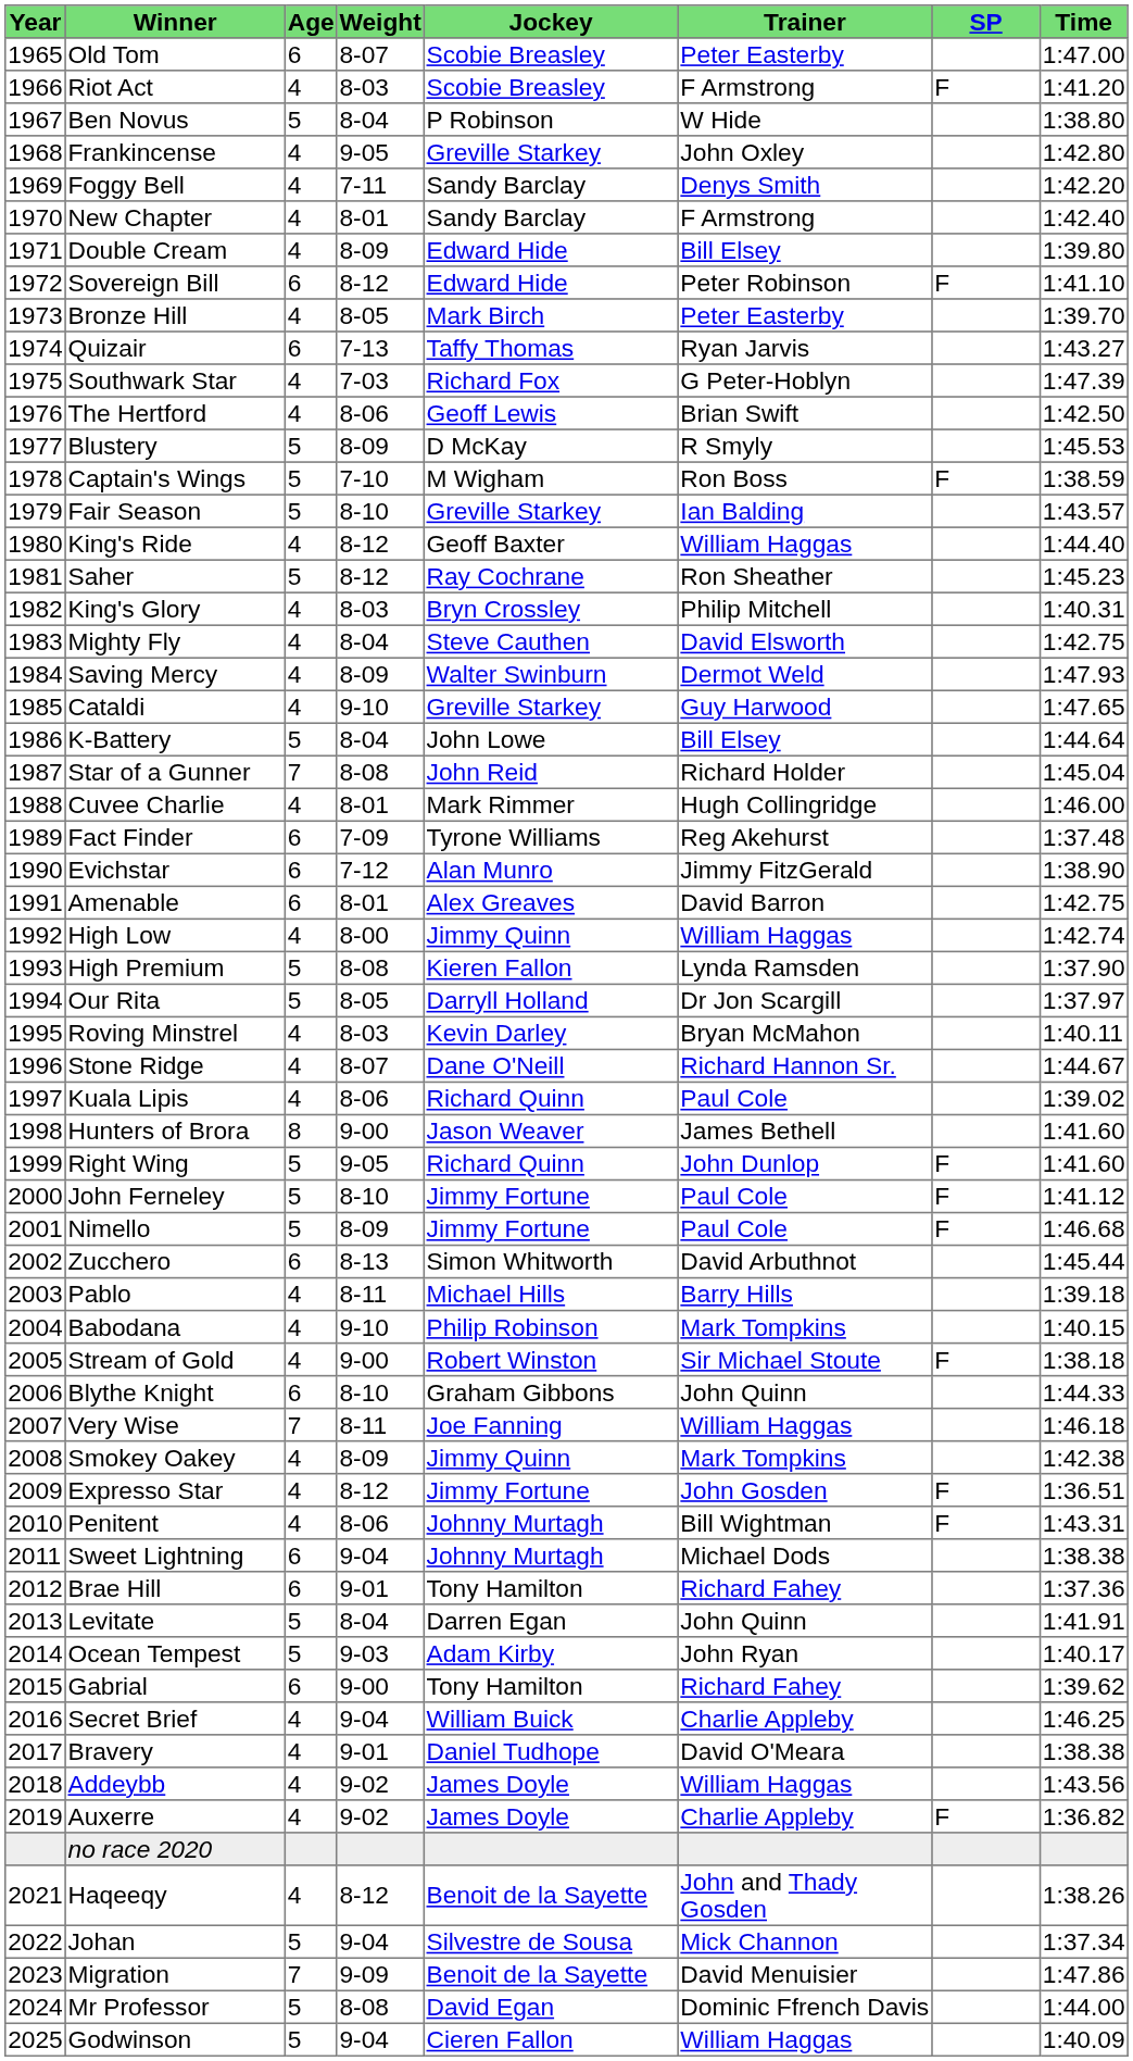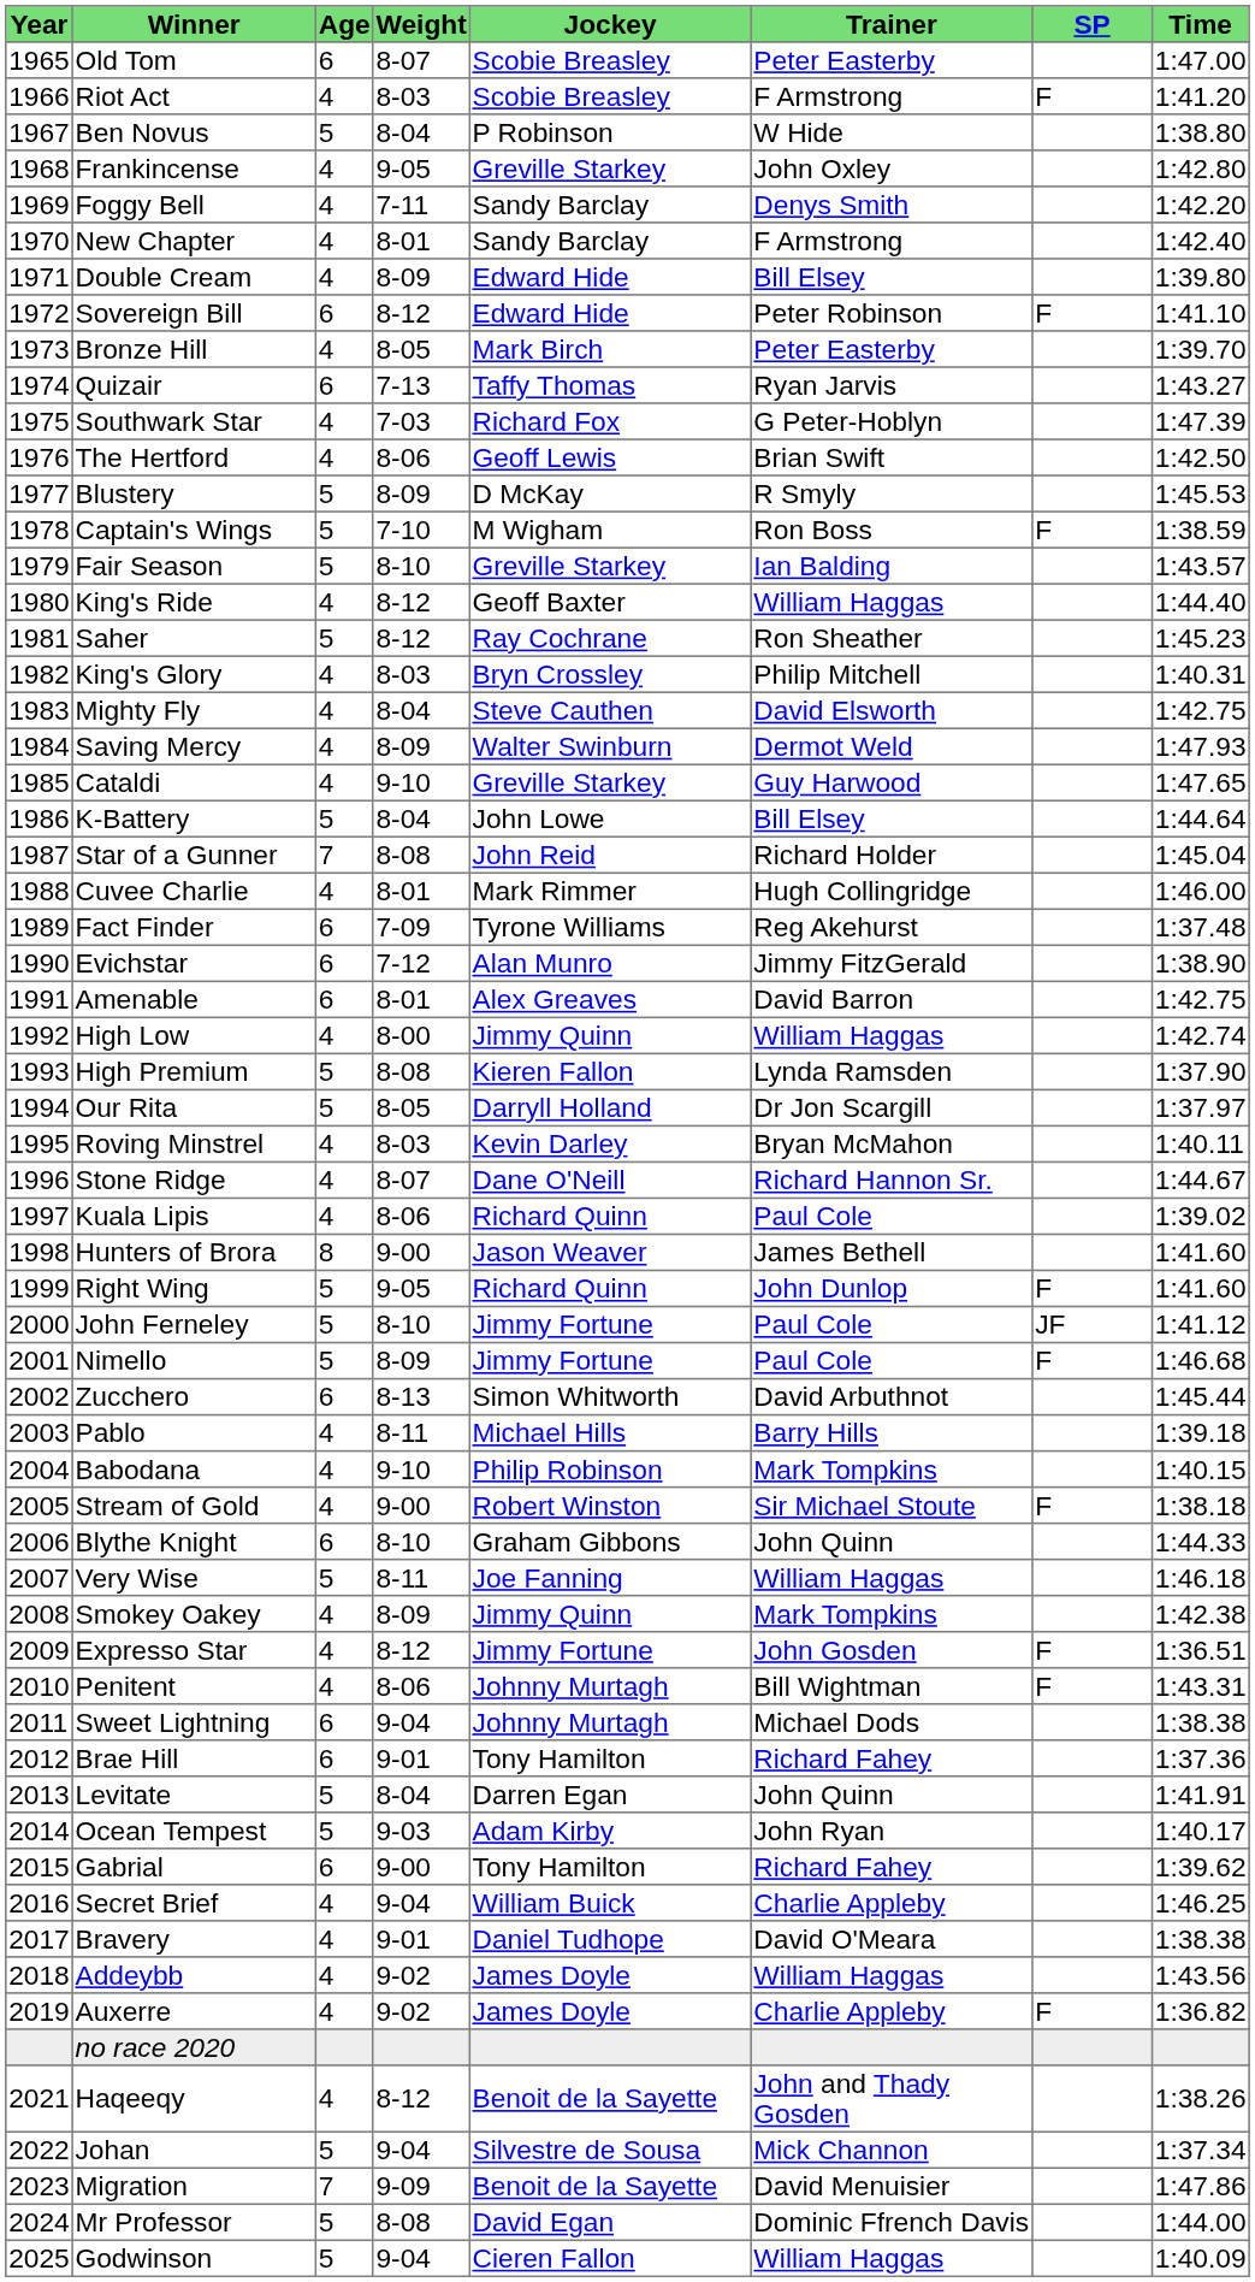 <table class = "sortable" | border="1" style="border-collapse: collapse; font-size:90%">
 <tr bgcolor="#77dd77" align="center">
 <th>Year</th>
 <th>Winner</th>
 <th>Age</th>
 <th>Weight</th>
 <th>Jockey</th>
 <th>Trainer</th>
 <th><a href='#'>SP</a></th>
 <th>Time</th>
 </tr>
 <tr>
 <td>1965</td>
 <td width=125px>Old Tom</td>
 <td>6</td>
 <td>8-07</td>
 <td width = 145px><a href='#'>Scobie Breasley</a></td>
 <td width = 145px><a href='#'>Peter Easterby</a></td>
 <td width = 60px></td>
 <td>1:47.00</td>
 </tr>
 <tr>
 <td>1966</td>
 <td>Riot Act</td>
 <td>4</td>
 <td>8-03</td>
 <td><a href='#'>Scobie Breasley</a></td>
 <td>F Armstrong</td>
 <td> F</td>
 <td>1:41.20</td>
 </tr>
 <tr>
 <td>1967</td>
 <td>Ben Novus</td>
 <td>5</td>
 <td>8-04</td>
 <td>P Robinson</td>
 <td>W Hide</td>
 <td></td>
 <td>1:38.80</td>
 </tr>
 <tr>
 <td>1968</td>
 <td>Frankincense</td>
 <td>4</td>
 <td>9-05</td>
 <td><a href='#'>Greville Starkey</a></td>
 <td>John Oxley</td>
 <td></td>
 <td>1:42.80</td>
 </tr>
 <tr>
 <td>1969</td>
 <td>Foggy Bell</td>
 <td>4</td>
 <td>7-11</td>
 <td>Sandy Barclay</td>
 <td><a href='#'>Denys Smith</a></td>
 <td></td>
 <td>1:42.20</td>
 </tr>
 <tr>
 <td>1970</td>
 <td>New Chapter</td>
 <td>4</td>
 <td>8-01</td>
 <td>Sandy Barclay</td>
 <td>F Armstrong</td>
 <td></td>
 <td>1:42.40</td>
 </tr>
 <tr>
 <td>1971</td>
 <td>Double Cream</td>
 <td>4</td>
 <td>8-09</td>
 <td><a href='#'>Edward Hide</a></td>
 <td><a href='#'>Bill Elsey</a></td>
 <td></td>
 <td>1:39.80</td>
 </tr>
 <tr>
 <td>1972</td>
 <td>Sovereign Bill</td>
 <td>6</td>
 <td>8-12</td>
 <td><a href='#'>Edward Hide</a></td>
 <td>Peter Robinson</td>
 <td> F</td>
 <td>1:41.10</td>
 </tr>
 <tr>
 <td>1973</td>
 <td>Bronze Hill</td>
 <td>4</td>
 <td>8-05</td>
 <td><a href='#'>Mark Birch</a></td>
 <td><a href='#'>Peter Easterby</a></td>
 <td></td>
 <td>1:39.70</td>
 </tr>
 <tr>
 <td>1974</td>
 <td>Quizair</td>
 <td>6</td>
 <td>7-13</td>
 <td><a href='#'>Taffy Thomas</a></td>
 <td>Ryan Jarvis</td>
 <td></td>
 <td>1:43.27</td>
 </tr>
 <tr>
 <td>1975</td>
 <td>Southwark Star</td>
 <td>4</td>
 <td>7-03</td>
 <td><a href='#'>Richard Fox</a></td>
 <td>G Peter-Hoblyn</td>
 <td></td>
 <td>1:47.39</td>
 </tr>
 <tr>
 <td>1976</td>
 <td>The Hertford</td>
 <td>4</td>
 <td>8-06</td>
 <td><a href='#'>Geoff Lewis</a></td>
 <td>Brian Swift</td>
 <td></td>
 <td>1:42.50</td>
 </tr>
 <tr>
 <td>1977</td>
 <td>Blustery</td>
 <td>5</td>
 <td>8-09</td>
 <td>D McKay</td>
 <td>R Smyly</td>
 <td></td>
 <td>1:45.53</td>
 </tr>
 <tr>
 <td>1978</td>
 <td>Captain's Wings</td>
 <td>5</td>
 <td>7-10</td>
 <td>M Wigham</td>
 <td>Ron Boss</td>
 <td> F</td>
 <td>1:38.59</td>
 </tr>
 <tr>
 <td>1979</td>
 <td>Fair Season</td>
 <td>5</td>
 <td>8-10</td>
 <td><a href='#'>Greville Starkey</a></td>
 <td><a href='#'>Ian Balding</a></td>
 <td></td>
 <td>1:43.57</td>
 </tr>
 <tr>
 <td>1980</td>
 <td>King's Ride</td>
 <td>4</td>
 <td>8-12</td>
 <td>Geoff Baxter</td>
 <td><a href='#'>William Haggas</a></td>
 <td></td>
 <td>1:44.40</td>
 </tr>
 <tr>
 <td>1981</td>
 <td>Saher</td>
 <td>5</td>
 <td>8-12</td>
 <td><a href='#'>Ray Cochrane</a></td>
 <td>Ron Sheather</td>
 <td></td>
 <td>1:45.23</td>
 </tr>
 <tr>
 <td>1982</td>
 <td>King's Glory</td>
 <td>4</td>
 <td>8-03</td>
 <td><a href='#'>Bryn Crossley</a></td>
 <td>Philip Mitchell</td>
 <td></td>
 <td>1:40.31</td>
 </tr>
 <tr>
 <td>1983</td>
 <td>Mighty Fly</td>
 <td>4</td>
 <td>8-04</td>
 <td><a href='#'>Steve Cauthen</a></td>
 <td><a href='#'>David Elsworth</a></td>
 <td></td>
 <td>1:42.75</td>
 </tr>
 <tr>
 <td>1984</td>
 <td>Saving Mercy</td>
 <td>4</td>
 <td>8-09</td>
 <td><a href='#'>Walter Swinburn</a></td>
 <td><a href='#'>Dermot Weld</a></td>
 <td></td>
 <td>1:47.93</td>
 </tr>
 <tr>
 <td>1985</td>
 <td>Cataldi</td>
 <td>4</td>
 <td>9-10</td>
 <td><a href='#'>Greville Starkey</a></td>
 <td><a href='#'>Guy Harwood</a></td>
 <td></td>
 <td>1:47.65</td>
 </tr>
 <tr>
 <td>1986</td>
 <td>K-Battery</td>
 <td>5</td>
 <td>8-04</td>
 <td>John Lowe</td>
 <td><a href='#'>Bill Elsey</a></td>
 <td></td>
 <td>1:44.64</td>
 </tr>
 <tr>
 <td>1987</td>
 <td>Star of a Gunner</td>
 <td>7</td>
 <td>8-08</td>
 <td><a href='#'>John Reid</a></td>
 <td>Richard Holder</td>
 <td></td>
 <td>1:45.04</td>
 </tr>
 <tr>
 <td>1988</td>
 <td>Cuvee Charlie</td>
 <td>4</td>
 <td>8-01</td>
 <td>Mark Rimmer</td>
 <td>Hugh Collingridge</td>
 <td></td>
 <td>1:46.00</td>
 </tr>
 <tr>
 <td>1989</td>
 <td>Fact Finder</td>
 <td>6</td>
 <td>7-09</td>
 <td>Tyrone Williams</td>
 <td>Reg Akehurst</td>
 <td></td>
 <td>1:37.48</td>
 </tr>
 <tr>
 <td>1990</td>
 <td>Evichstar</td>
 <td>6</td>
 <td>7-12</td>
 <td><a href='#'>Alan Munro</a></td>
 <td>Jimmy FitzGerald</td>
 <td></td>
 <td>1:38.90</td>
 </tr>
 <tr>
 <td>1991</td>
 <td>Amenable</td>
 <td>6</td>
 <td>8-01</td>
 <td><a href='#'>Alex Greaves</a></td>
 <td>David Barron</td>
 <td></td>
 <td>1:42.75</td>
 </tr>
 <tr>
 <td>1992</td>
 <td>High Low</td>
 <td>4</td>
 <td>8-00</td>
 <td><a href='#'>Jimmy Quinn</a></td>
 <td><a href='#'>William Haggas</a></td>
 <td></td>
 <td>1:42.74</td>
 </tr>
 <tr>
 <td>1993</td>
 <td>High Premium</td>
 <td>5</td>
 <td>8-08</td>
 <td><a href='#'>Kieren Fallon</a></td>
 <td>Lynda Ramsden</td>
 <td></td>
 <td>1:37.90</td>
 </tr>
 <tr>
 <td>1994</td>
 <td>Our Rita</td>
 <td>5</td>
 <td>8-05</td>
 <td><a href='#'>Darryll Holland</a></td>
 <td>Dr Jon Scargill</td>
 <td></td>
 <td>1:37.97</td>
 </tr>
 <tr>
 <td>1995</td>
 <td>Roving Minstrel</td>
 <td>4</td>
 <td>8-03</td>
 <td><a href='#'>Kevin Darley</a></td>
 <td>Bryan McMahon</td>
 <td></td>
 <td>1:40.11</td>
 </tr>
 <tr>
 <td>1996</td>
 <td>Stone Ridge</td>
 <td>4</td>
 <td>8-07</td>
 <td><a href='#'>Dane O'Neill</a></td>
 <td><a href='#'>Richard Hannon Sr.</a></td>
 <td></td>
 <td>1:44.67</td>
 </tr>
 <tr>
 <td>1997</td>
 <td>Kuala Lipis</td>
 <td>4</td>
 <td>8-06</td>
 <td><a href='#'>Richard Quinn</a></td>
 <td><a href='#'>Paul Cole</a></td>
 <td></td>
 <td>1:39.02</td>
 </tr>
 <tr>
 <td>1998</td>
 <td>Hunters of Brora</td>
 <td>8</td>
 <td>9-00</td>
 <td><a href='#'>Jason Weaver</a></td>
 <td>James Bethell</td>
 <td></td>
 <td>1:41.60</td>
 </tr>
 <tr>
 <td>1999</td>
 <td>Right Wing</td>
 <td>5</td>
 <td>9-05</td>
 <td><a href='#'>Richard Quinn</a></td>
 <td><a href='#'>John Dunlop</a></td>
 <td> F</td>
 <td>1:41.60</td>
 </tr>
 <tr>
 <td>2000</td>
 <td>John Ferneley</td>
 <td>5</td>
 <td>8-10</td>
 <td><a href='#'>Jimmy Fortune</a></td>
 <td><a href='#'>Paul Cole</a></td>
-<td> F</td>
+<td> JF</td>
 <td>1:41.12</td>
 </tr>
 <tr>
 <td>2001</td>
 <td>Nimello</td>
 <td>5</td>
 <td>8-09</td>
 <td><a href='#'>Jimmy Fortune</a></td>
 <td><a href='#'>Paul Cole</a></td>
 <td> F</td>
 <td>1:46.68</td>
 </tr>
 <tr>
 <td>2002</td>
 <td>Zucchero</td>
 <td>6</td>
 <td>8-13</td>
 <td>Simon Whitworth</td>
 <td>David Arbuthnot</td>
 <td></td>
 <td>1:45.44</td>
 </tr>
 <tr>
 <td>2003</td>
 <td>Pablo</td>
 <td>4</td>
 <td>8-11</td>
 <td><a href='#'>Michael Hills</a></td>
 <td><a href='#'>Barry Hills</a></td>
 <td></td>
 <td>1:39.18</td>
 </tr>
 <tr>
 <td>2004</td>
 <td>Babodana</td>
 <td>4</td>
 <td>9-10</td>
 <td><a href='#'>Philip Robinson</a></td>
 <td><a href='#'>Mark Tompkins</a></td>
 <td></td>
 <td>1:40.15</td>
 </tr>
 <tr>
 <td>2005</td>
 <td>Stream of Gold</td>
 <td>4</td>
 <td>9-00</td>
 <td><a href='#'>Robert Winston</a></td>
 <td><a href='#'>Sir Michael Stoute</a></td>
 <td> F</td>
 <td>1:38.18</td>
 </tr>
 <tr>
 <td>2006</td>
 <td>Blythe Knight </td>
 <td>6</td>
 <td>8-10</td>
 <td>Graham Gibbons</td>
 <td>John Quinn</td>
 <td></td>
 <td>1:44.33</td>
 </tr>
 <tr>
 <td>2007</td>
 <td>Very Wise </td>
-<td>7</td>
+<td>5</td>
 <td>8-11</td>
 <td><a href='#'>Joe Fanning</a></td>
 <td><a href='#'>William Haggas</a></td>
 <td></td>
 <td>1:46.18</td>
 </tr>
 <tr>
 <td>2008</td>
 <td>Smokey Oakey</td>
 <td>4</td>
 <td>8-09</td>
 <td><a href='#'>Jimmy Quinn</a></td>
 <td><a href='#'>Mark Tompkins</a></td>
 <td></td>
 <td>1:42.38</td>
 </tr>
 <tr>
 <td>2009</td>
 <td>Expresso Star</td>
 <td>4</td>
 <td>8-12</td>
 <td><a href='#'>Jimmy Fortune</a></td>
 <td><a href='#'>John Gosden</a></td>
 <td> F</td>
 <td>1:36.51</td>
 </tr>
 <tr>
 <td>2010</td>
 <td>Penitent</td>
 <td>4</td>
 <td>8-06</td>
 <td><a href='#'>Johnny Murtagh</a></td>
 <td>Bill Wightman</td>
 <td> F</td>
 <td>1:43.31</td>
 </tr>
 <tr>
 <td>2011</td>
 <td>Sweet Lightning</td>
 <td>6</td>
 <td>9-04</td>
 <td><a href='#'>Johnny Murtagh</a></td>
 <td>Michael Dods</td>
 <td></td>
 <td>1:38.38</td>
 </tr>
 <tr>
 <td>2012</td>
 <td>Brae Hill</td>
 <td>6</td>
 <td>9-01</td>
 <td>Tony Hamilton</td>
 <td><a href='#'>Richard Fahey</a></td>
 <td></td>
 <td>1:37.36</td>
 </tr>
 <tr>
 <td>2013</td>
 <td>Levitate</td>
 <td>5</td>
 <td>8-04</td>
 <td>Darren Egan</td>
 <td>John Quinn</td>
 <td></td>
 <td>1:41.91</td>
 </tr>
 <tr>
 <td>2014</td>
 <td>Ocean Tempest</td>
 <td>5</td>
 <td>9-03</td>
 <td><a href='#'>Adam Kirby</a></td>
 <td>John Ryan</td>
 <td></td>
 <td>1:40.17</td>
 </tr>
 <tr>
 <td>2015</td>
 <td>Gabrial</td>
 <td>6</td>
 <td>9-00</td>
 <td>Tony Hamilton</td>
 <td><a href='#'>Richard Fahey</a></td>
 <td></td>
 <td>1:39.62</td>
 </tr>
 <tr>
 <td>2016</td>
 <td>Secret Brief</td>
 <td>4</td>
 <td>9-04</td>
 <td><a href='#'>William Buick</a></td>
 <td><a href='#'>Charlie Appleby</a></td>
 <td></td>
 <td>1:46.25</td>
 </tr>
 <tr>
 <td>2017</td>
 <td>Bravery</td>
 <td>4</td>
 <td>9-01</td>
 <td><a href='#'>Daniel Tudhope</a></td>
 <td>David O'Meara</td>
 <td></td>
 <td>1:38.38</td>
 </tr>
 <tr>
 <td>2018</td>
 <td><a href='#'>Addeybb</a></td>
 <td>4</td>
 <td>9-02</td>
 <td><a href='#'>James Doyle</a></td>
 <td><a href='#'>William Haggas</a></td>
 <td></td>
 <td>1:43.56</td>
 </tr>
 <tr>
 <td>2019</td>
 <td>Auxerre</td>
 <td>4</td>
 <td>9-02</td>
 <td><a href='#'>James Doyle</a></td>
 <td><a href='#'>Charlie Appleby</a></td>
 <td> F</td>
 <td>1:36.82</td>
 </tr>
 <tr bgcolor="#eeeeee">
 <td data-sort-value="2020"></td>
 <td><em>no race 2020</em> </td>
 <td></td>
 <td></td>
 <td></td>
 <td></td>
 <td></td>
 <td></td>
 </tr>
 <tr>
 <td>2021</td>
 <td>Haqeeqy</td>
 <td>4</td>
 <td>8-12</td>
 <td><a href='#'>Benoit de la Sayette</a></td>
 <td><a href='#'>John</a> and <a href='#'>Thady Gosden</a></td>
 <td></td>
 <td>1:38.26</td>
 </tr>
 <tr>
 <td>2022</td>
 <td>Johan</td>
 <td>5</td>
 <td>9-04</td>
 <td><a href='#'>Silvestre de Sousa</a></td>
 <td><a href='#'>Mick Channon</a></td>
 <td></td>
 <td>1:37.34</td>
 </tr>
 <tr>
 <td>2023</td>
 <td>Migration</td>
 <td>7</td>
 <td>9-09</td>
 <td><a href='#'>Benoit de la Sayette</a></td>
 <td>David Menuisier</td>
 <td></td>
 <td>1:47.86</td>
 </tr>
 <tr>
 <td>2024</td>
 <td>Mr Professor</td>
 <td>5</td>
 <td>8-08</td>
 <td><a href='#'>David Egan</a></td>
 <td>Dominic Ffrench Davis</td>
 <td></td>
 <td>1:44.00</td>
 </tr>
 <tr>
 <td>2025</td>
 <td>Godwinson</td>
 <td>5</td>
 <td>9-04</td>
 <td><a href='#'>Cieren Fallon</a></td>
 <td><a href='#'>William Haggas</a></td>
 <td></td>
 <td>1:40.09</td>
 </tr>
 </table>
